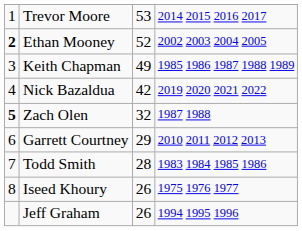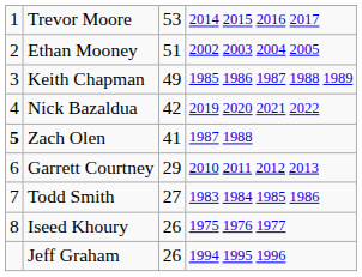 <table class="wikitable">
 <tr>
 </tr>
 <tr>
 <td>1</td>
 <td>Trevor Moore</td>
 <td>53</td>
 <td style="font-size:80%;"><a href='#'>2014</a> <a href='#'>2015</a> <a href='#'>2016</a> <a href='#'>2017</a></td>
 </tr>
 <tr>
-<td><strong>2</strong></td>
+<td>2</td>
 <td>Ethan Mooney</td>
-<td>52</td>
+<td>51</td>
 <td style="font-size:80%;"><a href='#'>2002</a> <a href='#'>2003</a> <a href='#'>2004</a> <a href='#'>2005</a></td>
 </tr>
 <tr>
 <td>3</td>
 <td>Keith Chapman</td>
 <td>49</td>
 <td style="font-size:80%;"><a href='#'>1985</a> <a href='#'>1986</a> <a href='#'>1987</a> <a href='#'>1988</a> <a href='#'>1989</a></td>
 </tr>
 <tr>
 <td>4</td>
 <td>Nick Bazaldua</td>
 <td>42</td>
 <td style="font-size:80%;"><a href='#'>2019</a> <a href='#'>2020</a> <a href='#'>2021</a> <a href='#'>2022</a></td>
 </tr>
 <tr>
 <td><strong>5</strong></td>
 <td>Zach Olen</td>
-<td>32</td>
+<td>41</td>
 <td style="font-size:80%;"><a href='#'>1987</a> <a href='#'>1988</a></td>
 </tr>
 <tr>
 <td>6</td>
 <td>Garrett Courtney</td>
 <td>29</td>
 <td style="font-size:80%;"><a href='#'>2010</a> <a href='#'>2011</a> <a href='#'>2012</a> <a href='#'>2013</a></td>
 </tr>
 <tr>
 <td>7</td>
 <td>Todd Smith</td>
-<td>28</td>
+<td>27</td>
 <td style="font-size:80%;"><a href='#'>1983</a> <a href='#'>1984</a> <a href='#'>1985</a> <a href='#'>1986</a></td>
 </tr>
 <tr>
 <td>8</td>
 <td>Iseed Khoury</td>
 <td>26</td>
 <td style="font-size:80%;"><a href='#'>1975</a> <a href='#'>1976</a> <a href='#'>1977</a></td>
 </tr>
 <tr>
 <td></td>
 <td>Jeff Graham</td>
 <td>26</td>
 <td style="font-size:80%;"><a href='#'>1994</a> <a href='#'>1995</a> <a href='#'>1996</a></td>
 </tr>
 </table>
